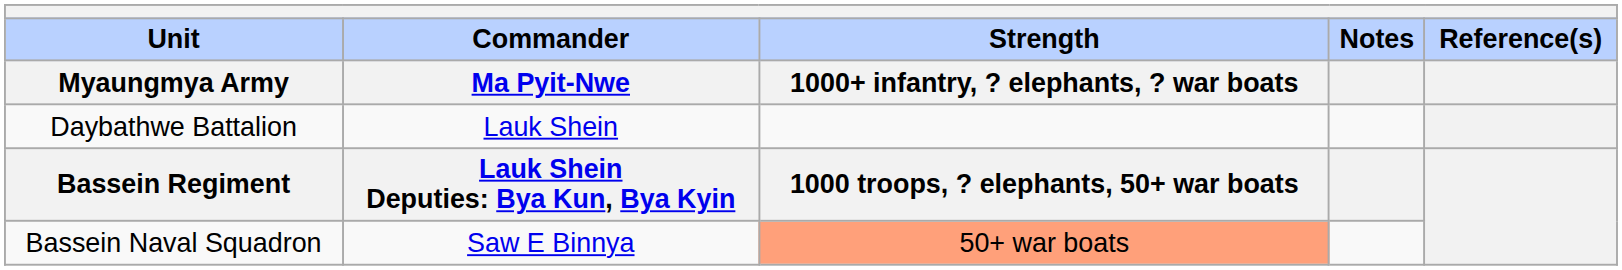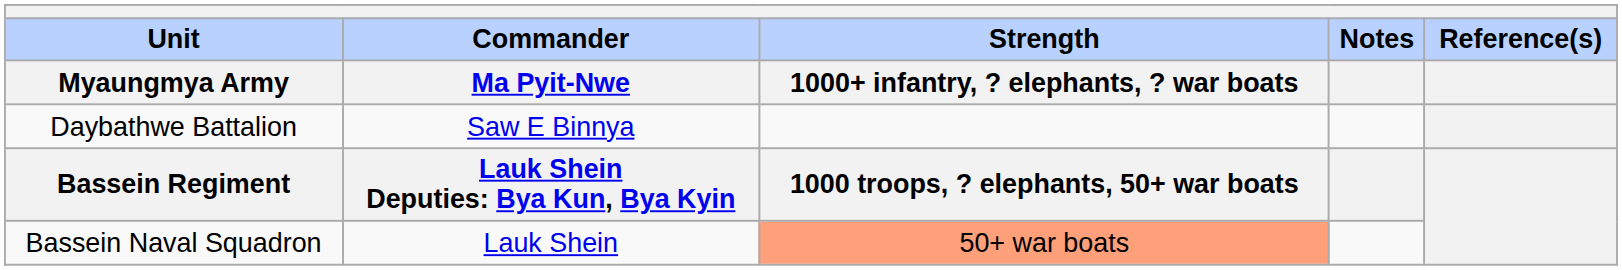 <table class="wikitable collapsible" style="min-width:60em; margin:0.3em auto; font-size:88%;">
 <tr>
 <th colspan=5></th>
 </tr>
 <tr>
 <th style="background-color:#B9D1FF">Unit</th>
 <th style="background-color:#B9D1FF">Commander</th>
 <th style="background-color:#B9D1FF">Strength</th>
 <th style="background-color:#B9D1FF">Notes</th>
 <th style="background-color:#B9D1FF">Reference(s)</th>
 </tr>
 <tr>
 <th colspan="1">Myaungmya Army</th>
 <th colspan="1"><a href='#'>Ma Pyit-Nwe</a></th>
 <th colspan="1">1000+ infantry, ? elephants, ? war boats</th>
 <th colspan="1"></th>
 <th colspan="1"></th>
 </tr>
 <tr>
 <td align="center">Daybathwe Battalion</td>
-<td align="center"><a href='#'>Lauk Shein</a></td>
+<td align="center"><a href='#'>Saw E Binnya</a></td>
 <td align="center"></td>
 <td align="center"></td>
 <th rowspan="1" align="center"></th>
 </tr>
 <tr>
 <th colspan="1">Bassein Regiment</th>
 <th colspan="1"><a href='#'>Lauk Shein</a> <br> Deputies: <a href='#'>Bya Kun</a>, <a href='#'>Bya Kyin</a></th>
 <th colspan="1">1000 troops, ? elephants, 50+ war boats</th>
 <th colspan="1"></th>
 <th rowspan="2" align="center"></th>
 </tr>
 <tr>
 <td align="center">Bassein Naval Squadron</td>
-<td align="center"><a href='#'>Saw E Binnya</a></td>
+<td align="center"><a href='#'>Lauk Shein</a></td>
 <td align="center" style="background: lightsalmon;">50+ war boats</td>
 <td align="center"></td>
 </tr>
 </table>
